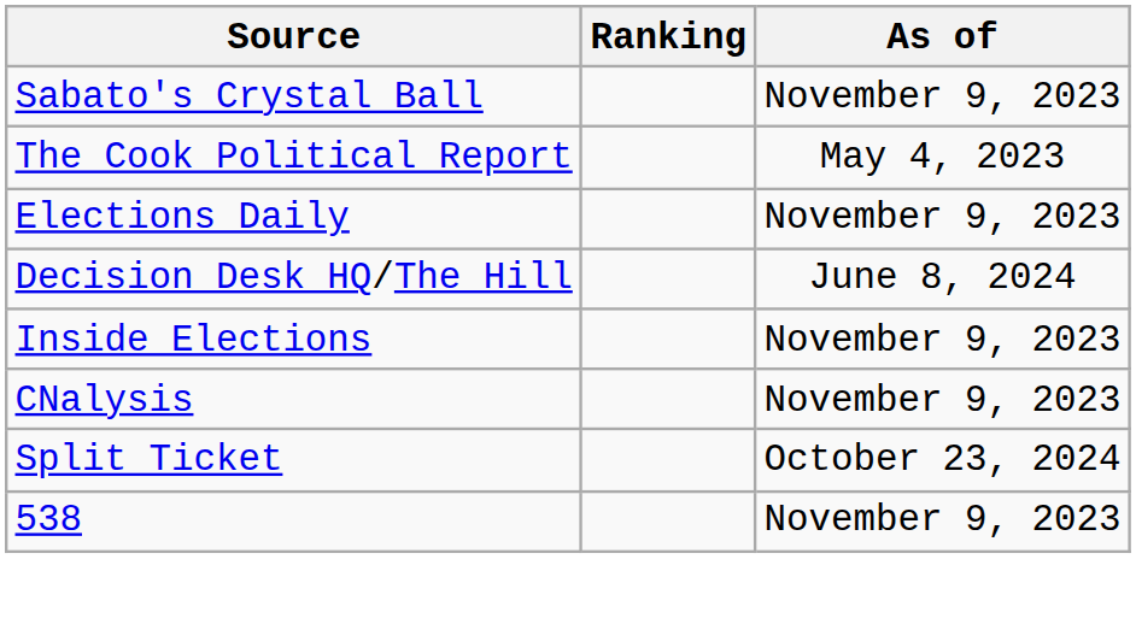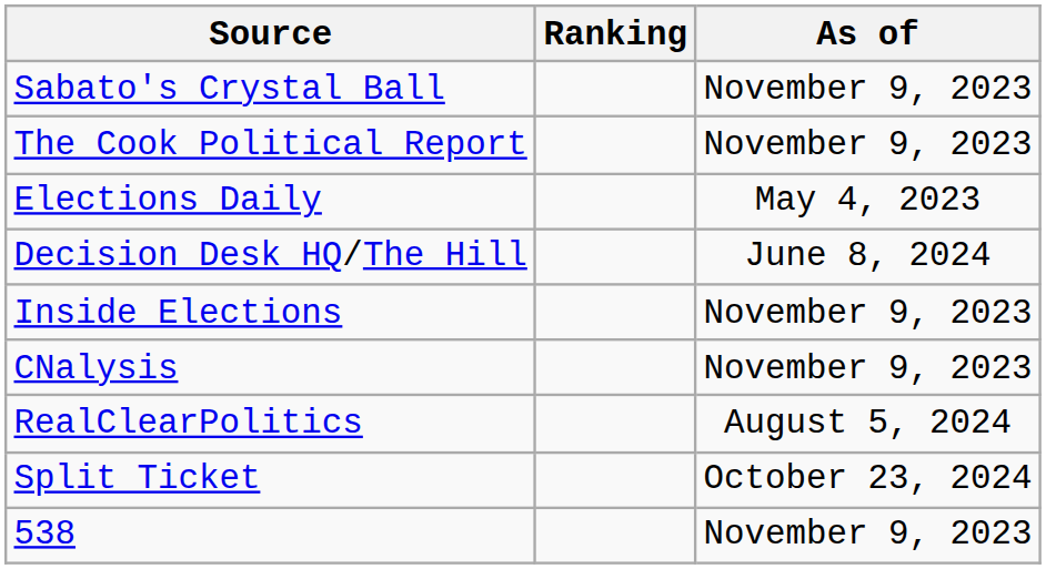 <table class="wikitable" style="text-align:center">
 <tr>
 <th>Source</th>
 <th>Ranking</th>
 <th>As of</th>
 </tr>
 <tr>
 <td align=left><a href='#'>Sabato's Crystal Ball</a></td>
 <td></td>
 <td>November 9, 2023</td>
 </tr>
 <tr>
 <td align=left><a href='#'>The Cook Political Report</a></td>
 <td></td>
-<td>May 4, 2023</td>
+<td>November 9, 2023</td>
 </tr>
 <tr>
 <td align=left><a href='#'>Elections Daily</a></td>
 <td></td>
-<td>November 9, 2023</td>
+<td>May 4, 2023</td>
 </tr>
 <tr>
 <td align=left><a href='#'>Decision Desk HQ</a>/<a href='#'>The Hill</a></td>
 <td></td>
 <td>June 8, 2024</td>
 </tr>
 <tr>
 <td align=left><a href='#'>Inside Elections</a></td>
 <td></td>
 <td>November 9, 2023</td>
 </tr>
 <tr>
 <td align=left><a href='#'>CNalysis</a></td>
 <td></td>
 <td>November 9, 2023</td>
 </tr>
 <tr>
+<td align=left><a href='#'>RealClearPolitics</a></td>
+<td></td>
+<td>August 5, 2024</td>
+</tr>
+<tr>
 <td align="left"><a href='#'>Split Ticket</a></td>
 <td></td>
 <td>October 23, 2024</td>
 </tr>
 <tr>
 <td align="left"><a href='#'>538</a></td>
 <td></td>
 <td>November 9, 2023</td>
 </tr>
 </table>
